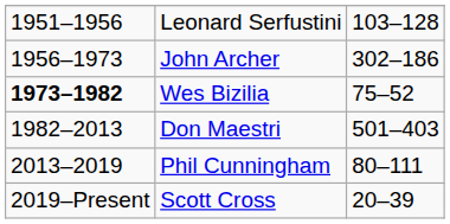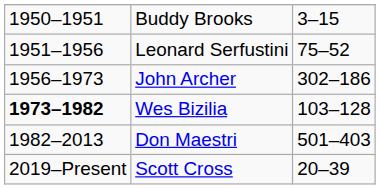 <table class="wikitable">
 <tr>
 </tr>
 <tr>
+<td>1950–1951</td>
+<td>Buddy Brooks</td>
+<td>3–15</td>
+</tr>
+<tr>
 <td>1951–1956</td>
 <td>Leonard Serfustini</td>
-<td>103–128</td>
+<td>75–52</td>
 </tr>
 <tr>
 <td>1956–1973</td>
 <td><a href='#'>John Archer</a></td>
 <td>302–186</td>
 </tr>
 <tr>
 <td><strong>1973–1982</strong></td>
 <td><a href='#'>Wes Bizilia</a></td>
-<td>75–52</td>
+<td>103–128</td>
 </tr>
 <tr>
 <td>1982–2013</td>
 <td><a href='#'>Don Maestri</a></td>
 <td>501–403</td>
 </tr>
 <tr>
-<td>2013–2019</td>
-<td><a href='#'>Phil Cunningham</a></td>
-<td>80–111</td>
-</tr>
-<tr>
 <td>2019–Present</td>
 <td><a href='#'>Scott Cross</a></td>
 <td>20–39</td>
 </tr>
 </table>
